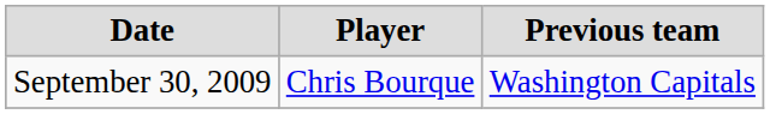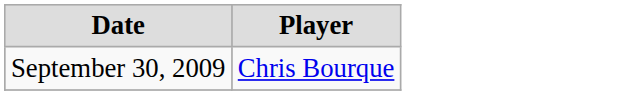 <table class="wikitable">
 <tr style="text-align:center; background:#ddd;">
 <td><strong>Date</strong></td>
 <td><strong>Player</strong></td>
-<td><strong>Previous team</strong></td>
 </tr>
 <tr>
 <td>September 30, 2009</td>
 <td><a href='#'>Chris Bourque</a></td>
-<td><a href='#'>Washington Capitals</a></td>
 </tr>
 </table>
